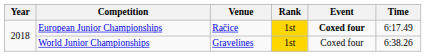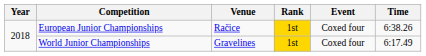 <table class="wikitable" width=50% style="font-size:90%; text-align:center;">
 <tr>
 <th>Year</th>
 <th>Competition</th>
 <th>Venue</th>
 <th>Rank</th>
 <th>Event</th>
 <th>Time</th>
 </tr>
 <tr>
 <td rowspan=2>2018</td>
 <td align=left><a href='#'>European Junior Championships</a></td>
 <td align=left> <a href='#'>Račice</a></td>
 <td bgcolor=gold>1st</td>
-<td><strong>Coxed four</strong></td>
-<td>6:17.49</td>
+<td>Coxed four</td>
+<td>6:38.26</td>
 </tr>
 <tr>
 <td align=left><a href='#'>World Junior Championships</a></td>
 <td align=left> <a href='#'>Gravelines</a></td>
 <td bgcolor=gold>1st</td>
 <td>Coxed four</td>
-<td>6:38.26</td>
+<td>6:17.49</td>
 </tr>
 </table>
